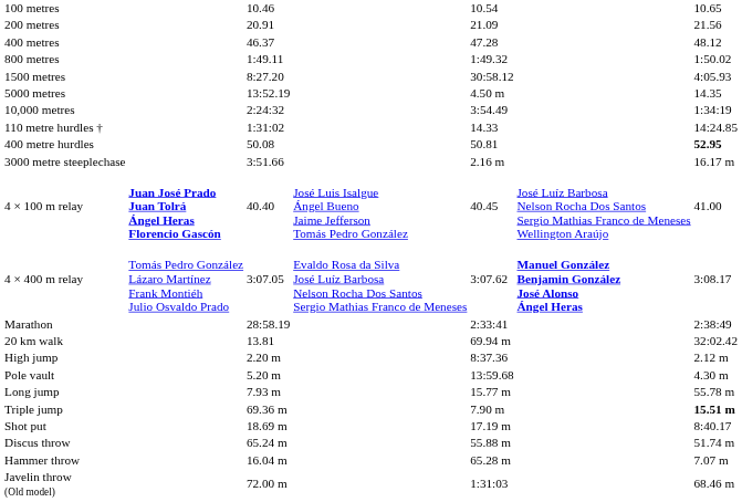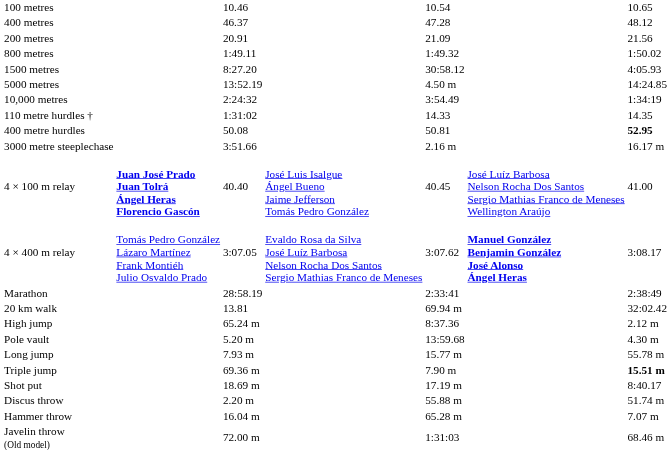 <table>
 <tr>
 <td>100 metres</td>
 <td></td>
 <td>10.46</td>
 <td></td>
 <td>10.54</td>
 <td></td>
 <td>10.65</td>
 </tr>
 <tr>
+<td>400 metres</td>
+<td></td>
+<td>46.37</td>
+<td></td>
+<td>47.28</td>
+<td></td>
+<td>48.12</td>
+</tr>
+<tr>
 <td>200 metres</td>
 <td></td>
 <td>20.91</td>
 <td></td>
 <td>21.09</td>
 <td></td>
 <td>21.56</td>
-</tr>
-<tr>
-<td>400 metres</td>
-<td></td>
-<td>46.37</td>
-<td></td>
-<td>47.28</td>
-<td></td>
-<td>48.12</td>
 </tr>
 <tr>
 <td>800 metres</td>
 <td></td>
 <td>1:49.11</td>
 <td></td>
 <td>1:49.32</td>
 <td></td>
 <td>1:50.02</td>
 </tr>
 <tr>
 <td>1500 metres</td>
 <td></td>
 <td>8:27.20</td>
 <td></td>
 <td>30:58.12</td>
 <td></td>
 <td>4:05.93</td>
 </tr>
 <tr>
 <td>5000 metres</td>
 <td></td>
 <td>13:52.19</td>
 <td></td>
 <td>4.50 m</td>
 <td></td>
-<td>14.35</td>
+<td>14:24.85</td>
 </tr>
 <tr>
 <td>10,000 metres</td>
 <td></td>
 <td>2:24:32</td>
 <td></td>
 <td>3:54.49</td>
 <td></td>
 <td>1:34:19</td>
 </tr>
 <tr>
 <td>110 metre hurdles †</td>
 <td></td>
 <td>1:31:02</td>
 <td></td>
 <td>14.33</td>
 <td></td>
-<td>14:24.85</td>
+<td>14.35</td>
 </tr>
 <tr>
 <td>400 metre hurdles</td>
 <td></td>
 <td>50.08</td>
 <td></td>
 <td>50.81</td>
 <td></td>
 <td><strong>52.95</strong></td>
 </tr>
 <tr>
 <td>3000 metre steeplechase</td>
 <td></td>
 <td>3:51.66</td>
 <td></td>
 <td>2.16 m</td>
 <td></td>
 <td>16.17 m</td>
 </tr>
 <tr>
 <td>4 × 100 m relay</td>
 <td><strong><br><a href='#'>Juan José Prado</a><br><a href='#'>Juan Tolrá</a><br><a href='#'>Ángel Heras</a><br><a href='#'>Florencio Gascón</a></strong></td>
 <td>40.40</td>
 <td><br><a href='#'>José Luis Isalgue</a><br><a href='#'>Ángel Bueno</a><br><a href='#'>Jaime Jefferson</a><br><a href='#'>Tomás Pedro González</a></td>
 <td>40.45</td>
 <td><br><a href='#'>José Luíz Barbosa</a><br><a href='#'>Nelson Rocha Dos Santos</a><br><a href='#'>Sergio Mathias Franco de Meneses</a><br><a href='#'>Wellington Araújo</a></td>
 <td>41.00</td>
 </tr>
 <tr>
 <td>4 × 400 m relay</td>
 <td><br><a href='#'>Tomás Pedro González</a><br><a href='#'>Lázaro Martínez</a><br><a href='#'>Frank Montiéh</a><br><a href='#'>Julio Osvaldo Prado</a></td>
 <td>3:07.05</td>
 <td><br><a href='#'>Evaldo Rosa da Silva</a><br><a href='#'>José Luíz Barbosa</a><br><a href='#'>Nelson Rocha Dos Santos</a><br><a href='#'>Sergio Mathias Franco de Meneses</a></td>
 <td>3:07.62</td>
 <td><strong><br><a href='#'>Manuel González</a><br><a href='#'>Benjamin González</a><br><a href='#'>José Alonso</a><br><a href='#'>Ángel Heras</a></strong></td>
 <td>3:08.17</td>
 </tr>
 <tr>
 <td>Marathon</td>
 <td></td>
 <td>28:58.19</td>
 <td></td>
 <td>2:33:41</td>
 <td></td>
 <td>2:38:49</td>
 </tr>
 <tr>
 <td>20 km walk</td>
 <td></td>
 <td>13.81</td>
 <td></td>
 <td>69.94 m</td>
 <td></td>
 <td>32:02.42</td>
 </tr>
 <tr>
 <td>High jump</td>
 <td></td>
-<td>2.20 m</td>
+<td>65.24 m</td>
 <td></td>
 <td>8:37.36</td>
 <td></td>
 <td>2.12 m</td>
 </tr>
 <tr>
 <td>Pole vault</td>
 <td></td>
 <td>5.20 m</td>
 <td></td>
 <td>13:59.68</td>
 <td></td>
 <td>4.30 m</td>
 </tr>
 <tr>
 <td>Long jump</td>
 <td></td>
 <td>7.93 m</td>
 <td></td>
 <td>15.77 m</td>
 <td></td>
 <td>55.78 m</td>
 </tr>
 <tr>
 <td>Triple jump</td>
 <td></td>
 <td>69.36 m</td>
 <td></td>
 <td>7.90 m</td>
 <td></td>
 <td><strong>15.51 m</strong></td>
 </tr>
 <tr>
 <td>Shot put</td>
 <td></td>
 <td>18.69 m</td>
 <td></td>
 <td>17.19 m</td>
 <td></td>
 <td>8:40.17</td>
 </tr>
 <tr>
 <td>Discus throw</td>
 <td></td>
-<td>65.24 m</td>
+<td>2.20 m</td>
 <td></td>
 <td>55.88 m</td>
 <td></td>
 <td>51.74 m</td>
 </tr>
 <tr>
 <td>Hammer throw</td>
 <td></td>
 <td>16.04 m</td>
 <td></td>
 <td>65.28 m</td>
 <td></td>
 <td>7.07 m</td>
 </tr>
 <tr>
 <td>Javelin throw<br><small>(Old model)</small></td>
 <td></td>
 <td>72.00 m</td>
 <td></td>
 <td>1:31:03</td>
 <td></td>
 <td>68.46 m</td>
 </tr>
 </table>
